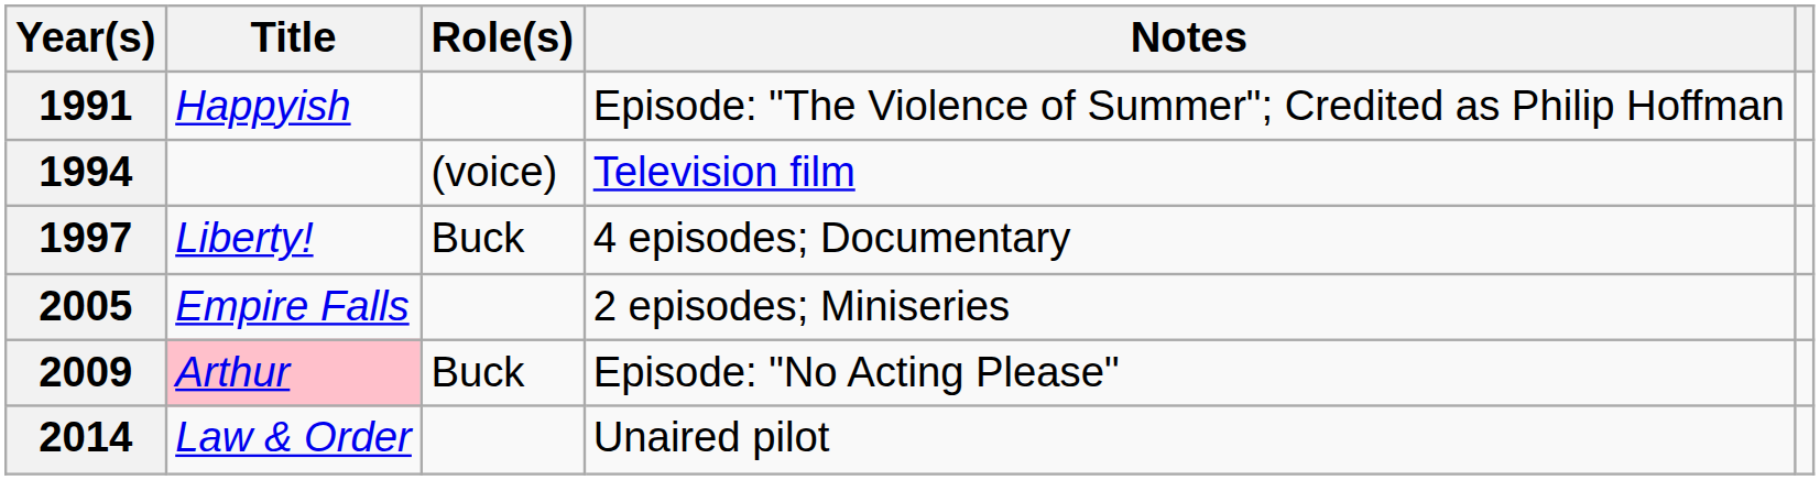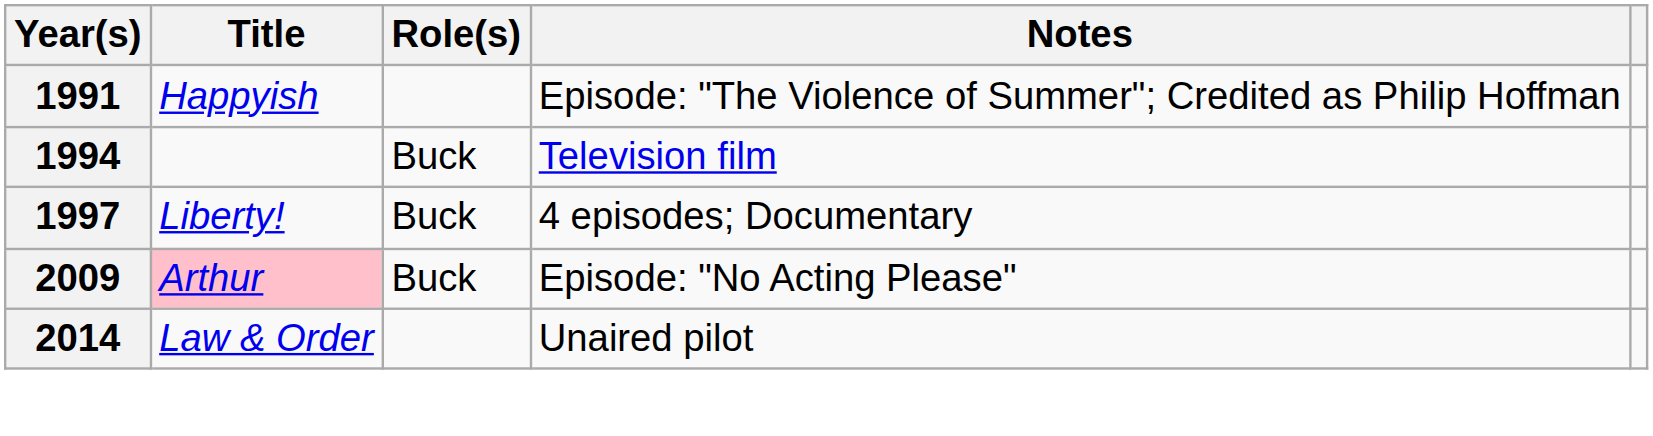 <table class="wikitable sortable plainrowheaders">
 <tr>
 <th scope="col">Year(s)</th>
 <th scope="col">Title</th>
 <th scope="col">Role(s)</th>
 <th scope="col" class="unsortable">Notes</th>
 <th scope="col" class="unsortable"></th>
 </tr>
 <tr>
 <th scope="row">1991</th>
 <td><em><a href='#'>Happyish</a></em></td>
 <td></td>
 <td>Episode: "The Violence of Summer"; Credited as Philip Hoffman</td>
 <td style="text-align:center;"></td>
 </tr>
 <tr>
 <th scope="row">1994</th>
 <td><em></em></td>
-<td> (voice)</td>
+<td>Buck</td>
 <td><a href='#'>Television film</a></td>
 <td style="text-align:center;"></td>
 </tr>
 <tr>
 <th scope="row">1997</th>
 <td><em><a href='#'>Liberty!</a></em></td>
 <td>Buck</td>
 <td>4 episodes; Documentary</td>
-<td style="text-align:center;"></td>
-</tr>
-<tr>
-<th scope="row">2005</th>
-<td><em><a href='#'>Empire Falls</a></em></td>
-<td></td>
-<td>2 episodes; Miniseries</td>
 <td style="text-align:center;"></td>
 </tr>
 <tr>
 <th scope="row">2009</th>
 <td style="background: pink;"><em><a href='#'>Arthur</a></em></td>
 <td>Buck</td>
 <td>Episode: "No Acting Please"</td>
 <td style="text-align:center;"></td>
 </tr>
 <tr>
 <th scope="row">2014</th>
 <td><em><a href='#'>Law & Order</a></em></td>
 <td></td>
 <td>Unaired pilot</td>
 <td style="text-align:center;"></td>
 </tr>
 </table>
